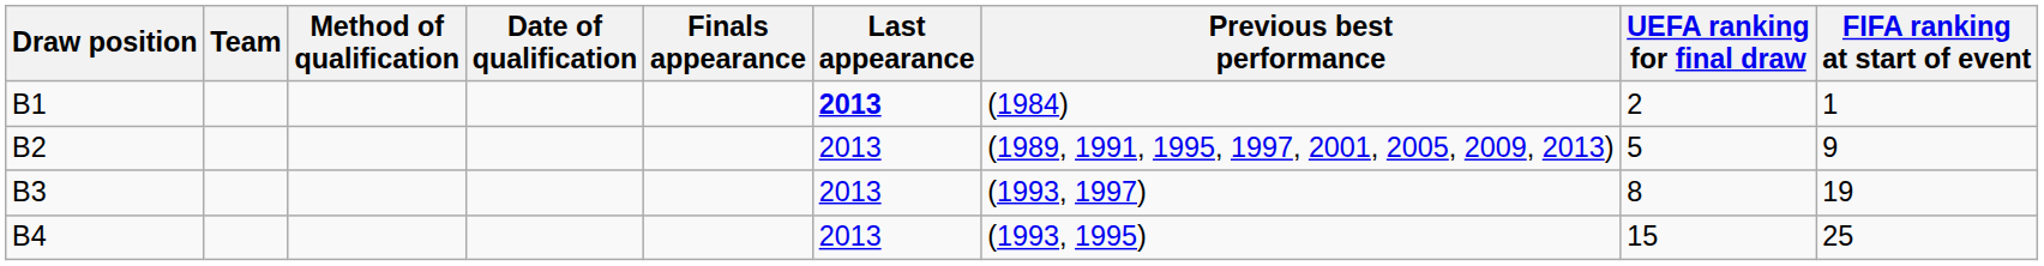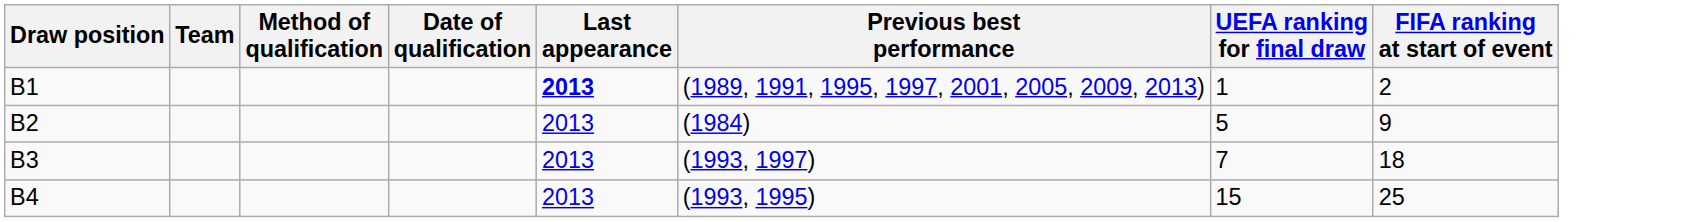 <table class="wikitable sortable">
 <tr>
 <th>Draw position</th>
 <th>Team</th>
 <th>Method of<br>qualification</th>
 <th>Date of<br>qualification</th>
-<th>Finals<br>appearance</th>
 <th>Last<br>appearance</th>
 <th>Previous best<br>performance</th>
 <th><a href='#'>UEFA ranking</a><br>for <a href='#'>final draw</a></th>
 <th><a href='#'>FIFA ranking</a><br>at start of event</th>
 </tr>
 <tr>
 <td>B1</td>
 <td></td>
 <td></td>
 <td></td>
-<td></td>
 <td><strong><a href='#'>2013</a></strong></td>
-<td> (<a href='#'>1984</a>)</td>
+<td> (<a href='#'>1989</a>, <a href='#'>1991</a>, <a href='#'>1995</a>, <a href='#'>1997</a>, <a href='#'>2001</a>, <a href='#'>2005</a>, <a href='#'>2009</a>, <a href='#'>2013</a>)</td>
+<td>1</td>
 <td>2</td>
-<td>1</td>
 </tr>
 <tr>
 <td>B2</td>
 <td></td>
 <td></td>
 <td></td>
-<td></td>
 <td><a href='#'>2013</a></td>
-<td> (<a href='#'>1989</a>, <a href='#'>1991</a>, <a href='#'>1995</a>, <a href='#'>1997</a>, <a href='#'>2001</a>, <a href='#'>2005</a>, <a href='#'>2009</a>, <a href='#'>2013</a>)</td>
+<td> (<a href='#'>1984</a>)</td>
 <td>5</td>
 <td>9</td>
 </tr>
 <tr>
 <td>B3</td>
 <td></td>
 <td></td>
 <td></td>
-<td></td>
 <td><a href='#'>2013</a></td>
 <td> (<a href='#'>1993</a>, <a href='#'>1997</a>)</td>
-<td>8</td>
-<td>19</td>
+<td>7</td>
+<td>18</td>
 </tr>
 <tr>
 <td>B4</td>
-<td></td>
 <td></td>
 <td></td>
 <td></td>
 <td><a href='#'>2013</a></td>
 <td> (<a href='#'>1993</a>, <a href='#'>1995</a>)</td>
 <td>15</td>
 <td>25</td>
 </tr>
 </table>
